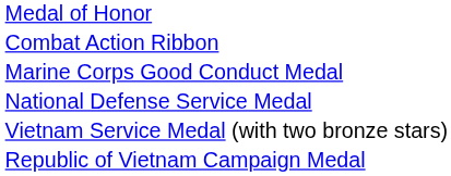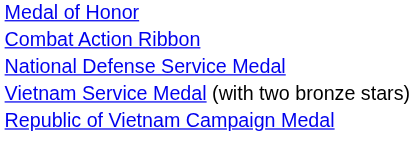 <table>
 <tr>
 <td></td>
 <td><a href='#'>Medal of Honor</a></td>
 </tr>
 <tr>
 <td></td>
 <td><a href='#'>Combat Action Ribbon</a></td>
-</tr>
-<tr>
-<td></td>
-<td><a href='#'>Marine Corps Good Conduct Medal</a></td>
 </tr>
 <tr>
 <td></td>
 <td><a href='#'>National Defense Service Medal</a></td>
 </tr>
 <tr>
 <td></td>
 <td><a href='#'>Vietnam Service Medal</a> (with two bronze stars)</td>
 </tr>
 <tr>
 <td></td>
 <td><a href='#'>Republic of Vietnam Campaign Medal</a></td>
 </tr>
 </table>
